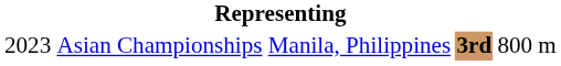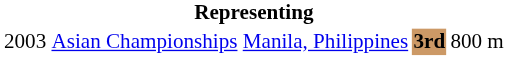 <table>
 <tr>
 <th colspan="5">Representing </th>
 </tr>
 <tr>
-<td>2023</td>
+<td>2003</td>
 <td><a href='#'>Asian Championships</a></td>
 <td><a href='#'>Manila, Philippines</a></td>
 <td bgcolor="cc9966"><strong>3rd</strong></td>
 <td>800 m</td>
 </tr>
 </table>
